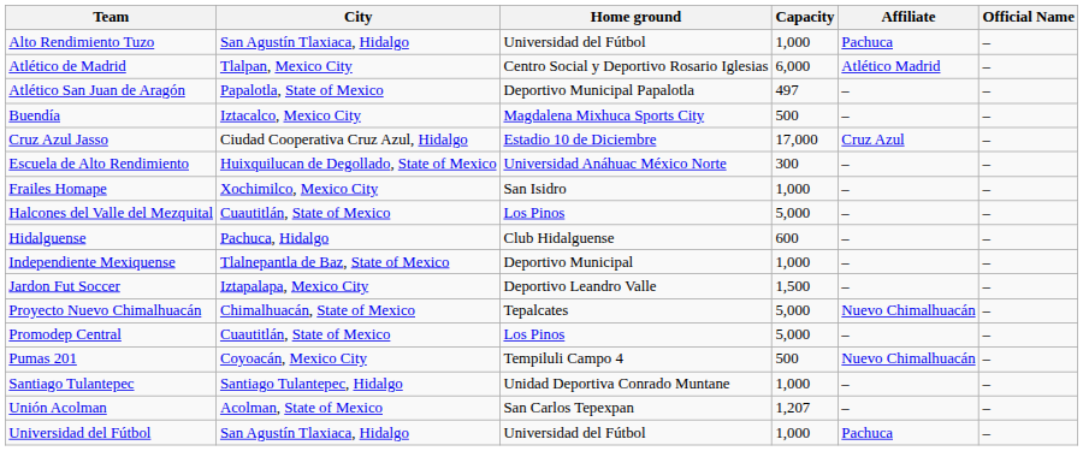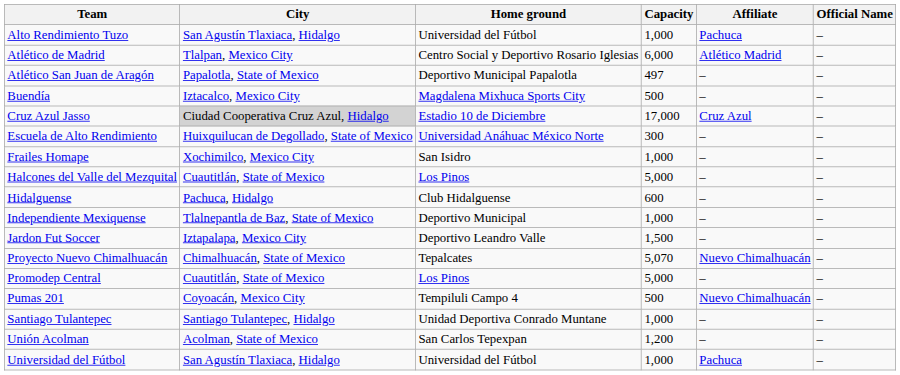 <table class="wikitable sortable">
 <tr>
 <th>Team</th>
 <th>City</th>
 <th>Home ground</th>
 <th>Capacity</th>
 <th>Affiliate</th>
 <th>Official Name</th>
 </tr>
 <tr>
 <td><a href='#'>Alto Rendimiento Tuzo</a></td>
 <td><a href='#'>San Agustín Tlaxiaca</a>, <a href='#'>Hidalgo</a></td>
 <td>Universidad del Fútbol</td>
 <td>1,000</td>
 <td><a href='#'>Pachuca</a></td>
 <td>–</td>
 </tr>
 <tr>
 <td><a href='#'>Atlético de Madrid</a></td>
 <td><a href='#'>Tlalpan</a>, <a href='#'>Mexico City</a></td>
 <td>Centro Social y Deportivo Rosario Iglesias</td>
 <td>6,000</td>
 <td><a href='#'>Atlético Madrid</a></td>
 <td>–</td>
 </tr>
 <tr>
 <td><a href='#'>Atlético San Juan de Aragón</a></td>
 <td><a href='#'>Papalotla</a>, <a href='#'>State of Mexico</a></td>
 <td>Deportivo Municipal Papalotla</td>
 <td>497</td>
 <td>–</td>
 <td>–</td>
 </tr>
 <tr>
 <td><a href='#'>Buendía</a></td>
 <td><a href='#'>Iztacalco</a>, <a href='#'>Mexico City</a></td>
 <td><a href='#'>Magdalena Mixhuca Sports City</a></td>
 <td>500</td>
 <td>–</td>
 <td>–</td>
 </tr>
 <tr>
 <td><a href='#'>Cruz Azul Jasso</a></td>
-<td>Ciudad Cooperativa Cruz Azul, <a href='#'>Hidalgo</a></td>
+<td style="background: lightgrey;">Ciudad Cooperativa Cruz Azul, <a href='#'>Hidalgo</a></td>
 <td><a href='#'>Estadio 10 de Diciembre</a></td>
 <td>17,000</td>
 <td><a href='#'>Cruz Azul</a></td>
 <td>–</td>
 </tr>
 <tr>
 <td><a href='#'>Escuela de Alto Rendimiento</a></td>
 <td><a href='#'>Huixquilucan de Degollado</a>, <a href='#'>State of Mexico</a></td>
 <td><a href='#'>Universidad Anáhuac México Norte</a></td>
 <td>300</td>
 <td>–</td>
 <td>–</td>
 </tr>
 <tr>
 <td><a href='#'>Frailes Homape</a></td>
 <td><a href='#'>Xochimilco</a>, <a href='#'>Mexico City</a></td>
 <td>San Isidro</td>
 <td>1,000</td>
 <td>–</td>
 <td>–</td>
 </tr>
 <tr>
 <td><a href='#'>Halcones del Valle del Mezquital</a></td>
 <td><a href='#'>Cuautitlán</a>, <a href='#'>State of Mexico</a></td>
 <td><a href='#'>Los Pinos</a></td>
 <td>5,000</td>
 <td>–</td>
 <td>–</td>
 </tr>
 <tr>
 <td><a href='#'>Hidalguense</a></td>
 <td><a href='#'>Pachuca</a>, <a href='#'>Hidalgo</a></td>
 <td>Club Hidalguense</td>
 <td>600</td>
 <td>–</td>
 <td>–</td>
 </tr>
 <tr>
 <td><a href='#'>Independiente Mexiquense</a></td>
 <td><a href='#'>Tlalnepantla de Baz</a>, <a href='#'>State of Mexico</a></td>
 <td>Deportivo Municipal</td>
 <td>1,000</td>
 <td>–</td>
 <td>–</td>
 </tr>
 <tr>
 <td><a href='#'>Jardon Fut Soccer</a></td>
 <td><a href='#'>Iztapalapa</a>, <a href='#'>Mexico City</a></td>
 <td>Deportivo Leandro Valle</td>
 <td>1,500</td>
 <td>–</td>
 <td>–</td>
 </tr>
 <tr>
 <td><a href='#'>Proyecto Nuevo Chimalhuacán</a></td>
 <td><a href='#'>Chimalhuacán</a>, <a href='#'>State of Mexico</a></td>
 <td>Tepalcates</td>
-<td>5,000</td>
+<td>5,070</td>
 <td><a href='#'>Nuevo Chimalhuacán</a></td>
 <td>–</td>
 </tr>
 <tr>
 <td><a href='#'>Promodep Central</a></td>
 <td><a href='#'>Cuautitlán</a>, <a href='#'>State of Mexico</a></td>
 <td><a href='#'>Los Pinos</a></td>
 <td>5,000</td>
 <td>–</td>
 <td>–</td>
 </tr>
 <tr>
 <td><a href='#'>Pumas 201</a></td>
 <td><a href='#'>Coyoacán</a>, <a href='#'>Mexico City</a></td>
 <td>Tempiluli Campo 4</td>
 <td>500</td>
 <td><a href='#'>Nuevo Chimalhuacán</a></td>
 <td>–</td>
 </tr>
 <tr>
 <td><a href='#'>Santiago Tulantepec</a></td>
 <td><a href='#'>Santiago Tulantepec</a>, <a href='#'>Hidalgo</a></td>
 <td>Unidad Deportiva Conrado Muntane</td>
 <td>1,000</td>
 <td>–</td>
 <td>–</td>
 </tr>
 <tr>
 <td><a href='#'>Unión Acolman</a></td>
 <td><a href='#'>Acolman</a>, <a href='#'>State of Mexico</a></td>
 <td>San Carlos Tepexpan</td>
-<td>1,207</td>
+<td>1,200</td>
 <td>–</td>
 <td>–</td>
 </tr>
 <tr>
 <td><a href='#'>Universidad del Fútbol</a></td>
 <td><a href='#'>San Agustín Tlaxiaca</a>, <a href='#'>Hidalgo</a></td>
 <td>Universidad del Fútbol</td>
 <td>1,000</td>
 <td><a href='#'>Pachuca</a></td>
 <td>–</td>
 </tr>
 </table>
